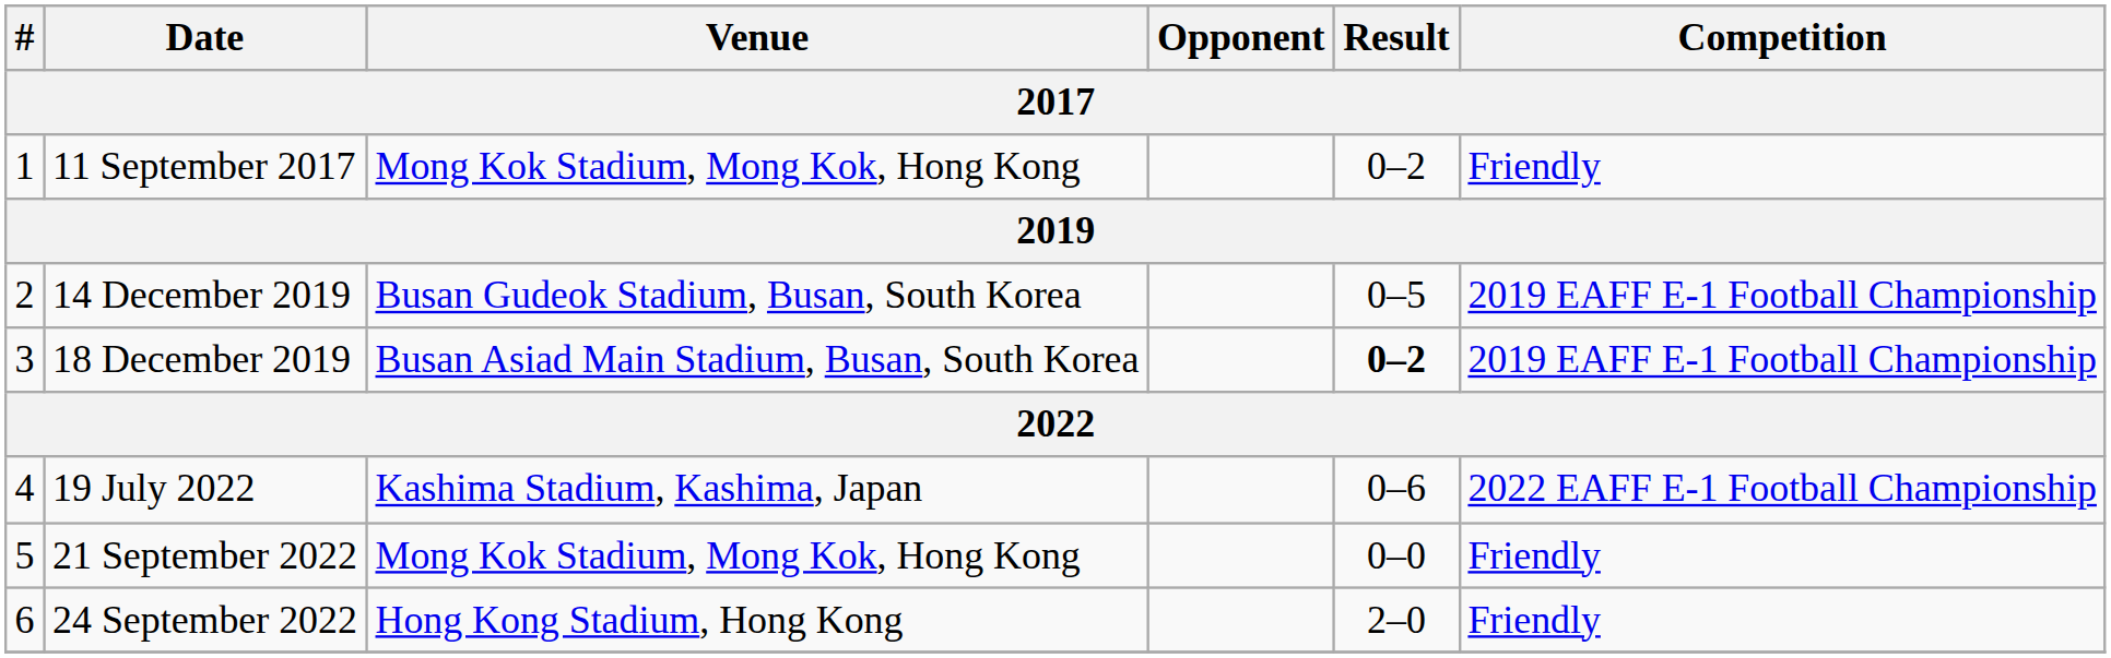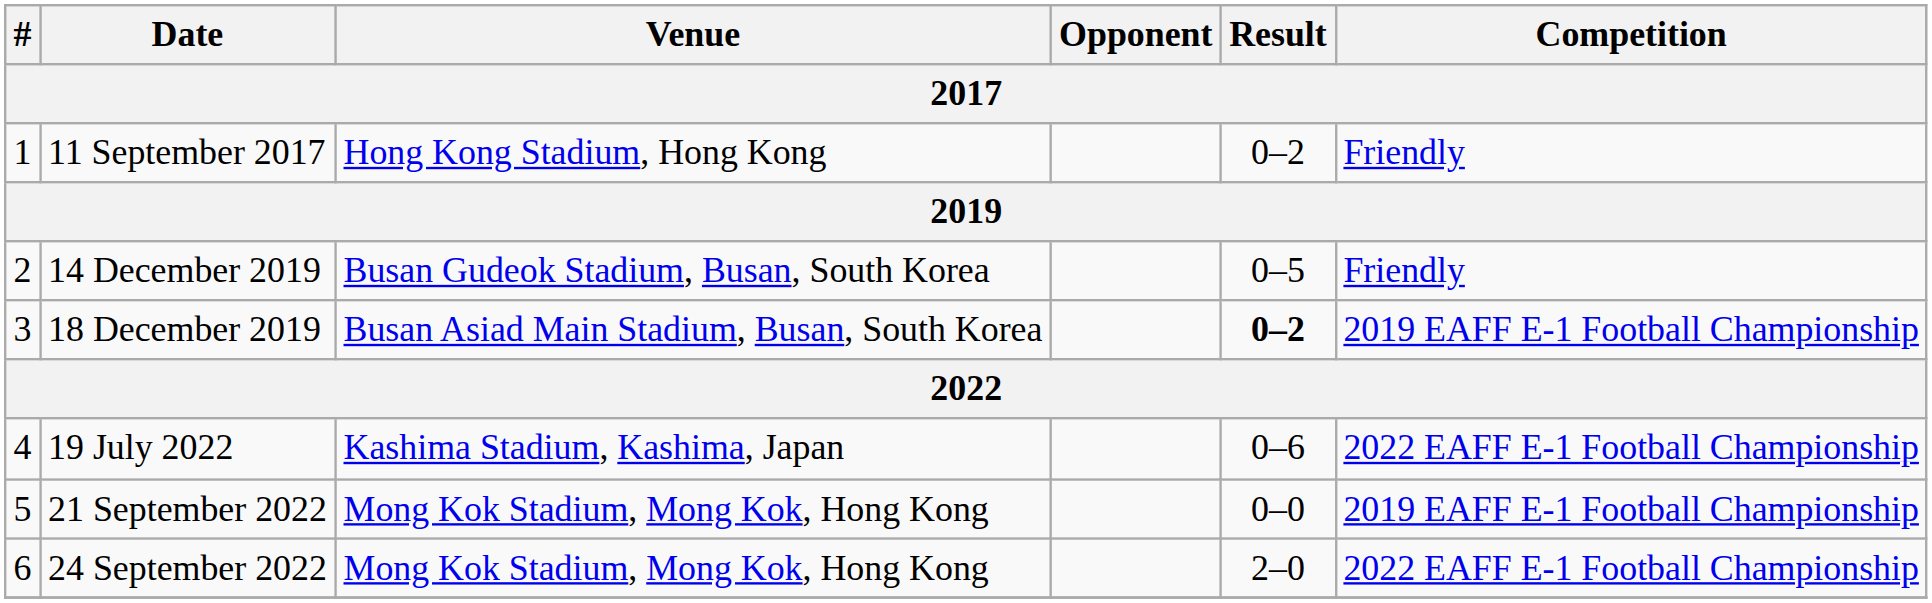 <table class="wikitable collapsible collapsed" style="font-size:95%; text-align: left;">
 <tr bgcolor="#CCCCCC" align="center">
 <th>#</th>
 <th>Date</th>
 <th>Venue</th>
 <th>Opponent</th>
 <th>Result</th>
 <th>Competition</th>
 </tr>
 <tr>
 <th colspan="7">2017</th>
 </tr>
 <tr>
 <td>1</td>
 <td>11 September 2017</td>
-<td><a href='#'>Mong Kok Stadium</a>, <a href='#'>Mong Kok</a>, Hong Kong</td>
+<td><a href='#'>Hong Kong Stadium</a>, Hong Kong</td>
 <td></td>
 <td align=center>0–2</td>
 <td><a href='#'>Friendly</a></td>
 </tr>
 <tr>
 <th colspan="7">2019</th>
 </tr>
 <tr>
 <td>2</td>
 <td>14 December 2019</td>
 <td><a href='#'>Busan Gudeok Stadium</a>, <a href='#'>Busan</a>, South Korea</td>
 <td></td>
 <td align=center>0–5</td>
-<td><a href='#'>2019 EAFF E-1 Football Championship</a></td>
+<td><a href='#'>Friendly</a></td>
 </tr>
 <tr>
 <td>3</td>
 <td>18 December 2019</td>
 <td><a href='#'>Busan Asiad Main Stadium</a>, <a href='#'>Busan</a>, South Korea</td>
 <td></td>
 <td align=center><strong>0–2</strong></td>
 <td><a href='#'>2019 EAFF E-1 Football Championship</a></td>
 </tr>
 <tr>
 <th colspan="6">2022</th>
 </tr>
 <tr>
 <td>4</td>
 <td>19 July 2022</td>
 <td><a href='#'>Kashima Stadium</a>, <a href='#'>Kashima</a>, Japan</td>
 <td></td>
 <td align=center>0–6</td>
 <td><a href='#'>2022 EAFF E-1 Football Championship</a></td>
 </tr>
 <tr>
 <td>5</td>
 <td>21 September 2022</td>
 <td><a href='#'>Mong Kok Stadium</a>, <a href='#'>Mong Kok</a>, Hong Kong</td>
 <td></td>
 <td align="center">0–0</td>
-<td><a href='#'>Friendly</a></td>
+<td><a href='#'>2019 EAFF E-1 Football Championship</a></td>
 </tr>
 <tr>
 <td>6</td>
 <td>24 September 2022</td>
-<td><a href='#'>Hong Kong Stadium</a>, Hong Kong</td>
+<td><a href='#'>Mong Kok Stadium</a>, <a href='#'>Mong Kok</a>, Hong Kong</td>
 <td></td>
 <td align="center">2–0</td>
-<td><a href='#'>Friendly</a></td>
+<td><a href='#'>2022 EAFF E-1 Football Championship</a></td>
 </tr>
 <tr>
 </tr>
 </table>
